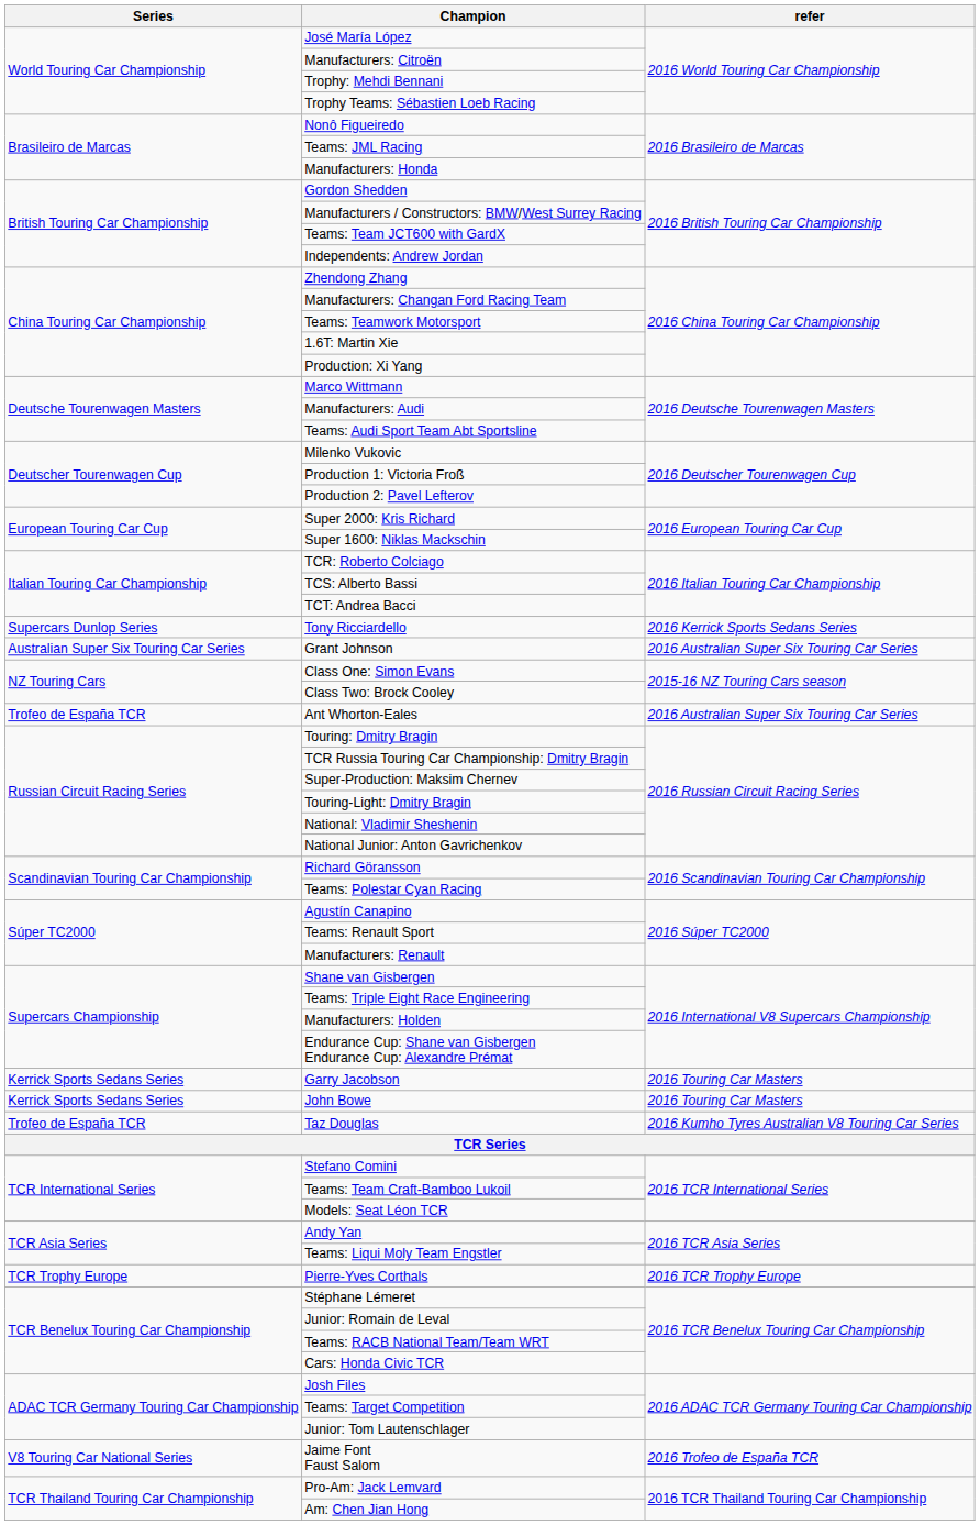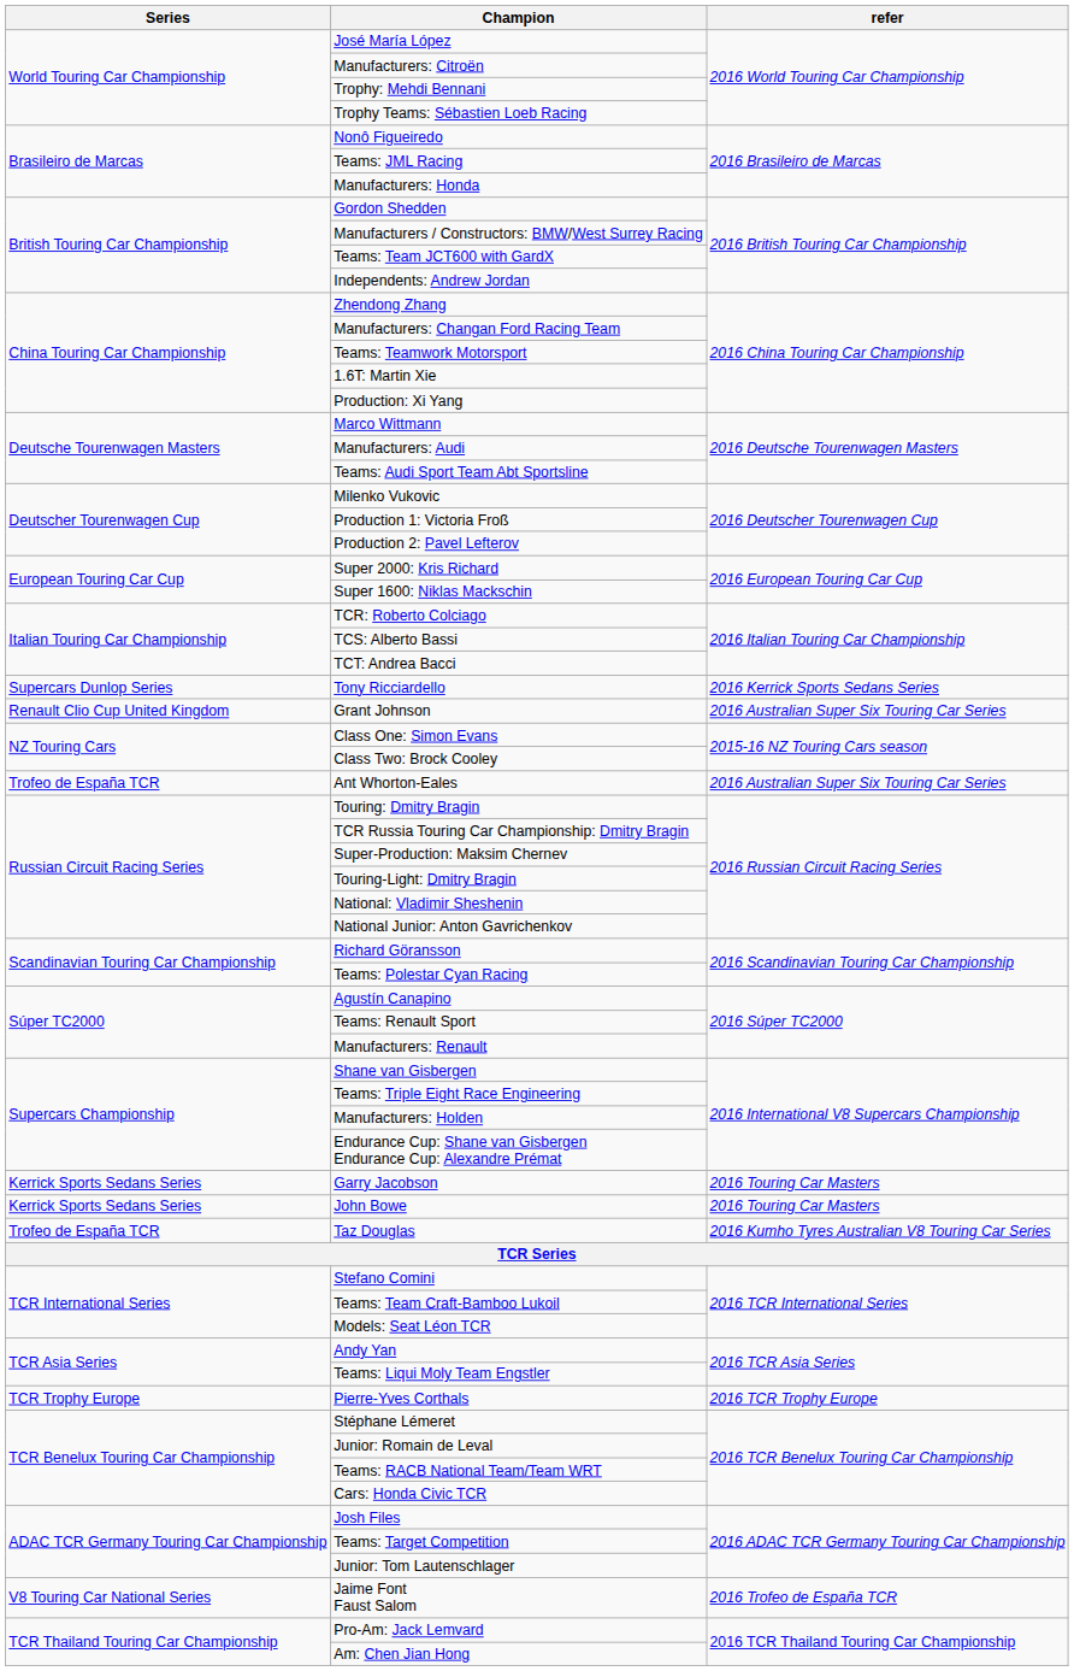 <table class="wikitable" style="font-size:87%">
 <tr>
 <th>Series</th>
 <th>Champion</th>
 <th>refer</th>
 </tr>
 <tr>
 <td rowspan=4><a href='#'>World Touring Car Championship</a></td>
 <td> <a href='#'>José María López</a></td>
 <td rowspan=4><em><a href='#'>2016 World Touring Car Championship</a></em></td>
 </tr>
 <tr>
 <td>Manufacturers:  <a href='#'>Citroën</a></td>
 </tr>
 <tr>
 <td>Trophy:  <a href='#'>Mehdi Bennani</a></td>
 </tr>
 <tr>
 <td>Trophy Teams:  <a href='#'>Sébastien Loeb Racing</a></td>
 </tr>
 <tr>
 <td rowspan=3><a href='#'>Brasileiro de Marcas</a></td>
 <td> <a href='#'>Nonô Figueiredo</a></td>
 <td rowspan=3><em><a href='#'>2016 Brasileiro de Marcas</a></em></td>
 </tr>
 <tr>
 <td>Teams:  <a href='#'>JML Racing</a></td>
 </tr>
 <tr>
 <td>Manufacturers:  <a href='#'>Honda</a></td>
 </tr>
 <tr>
 <td rowspan="4"><a href='#'>British Touring Car Championship</a></td>
 <td> <a href='#'>Gordon Shedden</a></td>
 <td rowspan="4"><em><a href='#'>2016 British Touring Car Championship</a></em></td>
 </tr>
 <tr>
 <td>Manufacturers / Constructors: <a href='#'>BMW</a>/<a href='#'>West Surrey Racing</a></td>
 </tr>
 <tr>
 <td>Teams: <a href='#'>Team JCT600 with GardX</a></td>
 </tr>
 <tr>
 <td>Independents:  <a href='#'>Andrew Jordan</a></td>
 </tr>
 <tr>
 <td rowspan="5"><a href='#'>China Touring Car Championship</a></td>
 <td> <a href='#'>Zhendong Zhang</a></td>
 <td rowspan="5"><em><a href='#'>2016 China Touring Car Championship</a></em></td>
 </tr>
 <tr>
 <td>Manufacturers:  <a href='#'>Changan Ford Racing Team</a></td>
 </tr>
 <tr>
 <td>Teams:  <a href='#'>Teamwork Motorsport</a></td>
 </tr>
 <tr>
 <td>1.6T:  Martin Xie</td>
 </tr>
 <tr>
 <td>Production:  Xi Yang</td>
 </tr>
 <tr>
 <td rowspan="3"><a href='#'>Deutsche Tourenwagen Masters</a></td>
 <td> <a href='#'>Marco Wittmann</a></td>
 <td rowspan="3"><em><a href='#'>2016 Deutsche Tourenwagen Masters</a></em></td>
 </tr>
 <tr>
 <td>Manufacturers:  <a href='#'>Audi</a></td>
 </tr>
 <tr>
 <td>Teams:  <a href='#'>Audi Sport Team Abt Sportsline</a></td>
 </tr>
 <tr>
 <td rowspan="3"><a href='#'>Deutscher Tourenwagen Cup</a></td>
 <td> Milenko Vukovic</td>
 <td rowspan="3"><em><a href='#'>2016 Deutscher Tourenwagen Cup</a></em></td>
 </tr>
 <tr>
 <td>Production 1:  Victoria Froß</td>
 </tr>
 <tr>
 <td>Production 2:  <a href='#'>Pavel Lefterov</a></td>
 </tr>
 <tr>
 <td rowspan=2><a href='#'>European Touring Car Cup</a></td>
 <td>Super 2000:  <a href='#'>Kris Richard</a></td>
 <td rowspan=2><em><a href='#'>2016 European Touring Car Cup</a></em></td>
 </tr>
 <tr>
 <td>Super 1600:  <a href='#'>Niklas Mackschin</a></td>
 </tr>
 <tr>
 <td rowspan="3"><a href='#'>Italian Touring Car Championship</a></td>
 <td>TCR:  <a href='#'>Roberto Colciago</a></td>
 <td rowspan="3"><em><a href='#'>2016 Italian Touring Car Championship</a></em></td>
 </tr>
 <tr>
 <td>TCS:  Alberto Bassi</td>
 </tr>
 <tr>
 <td>TCT:  Andrea Bacci</td>
 </tr>
 <tr>
 <td><a href='#'>Supercars Dunlop Series</a></td>
 <td> <a href='#'>Tony Ricciardello</a></td>
 <td><em><a href='#'>2016 Kerrick Sports Sedans Series</a></em></td>
 </tr>
 <tr>
-<td><a href='#'>Australian Super Six Touring Car Series</a></td>
+<td><a href='#'>Renault Clio Cup United Kingdom</a></td>
 <td> Grant Johnson</td>
 <td><em><a href='#'>2016 Australian Super Six Touring Car Series</a></em></td>
 </tr>
 <tr>
 <td rowspan=2><a href='#'>NZ Touring Cars</a></td>
 <td>Class One:  <a href='#'>Simon Evans</a></td>
 <td rowspan=2><em><a href='#'>2015-16 NZ Touring Cars season</a></em></td>
 </tr>
 <tr>
 <td>Class Two:  Brock Cooley</td>
 </tr>
 <tr>
 <td><a href='#'>Trofeo de España TCR</a></td>
 <td> Ant Whorton-Eales</td>
 <td><em><a href='#'>2016 Australian Super Six Touring Car Series</a></em></td>
 </tr>
 <tr>
 <td rowspan="6"><a href='#'>Russian Circuit Racing Series</a></td>
 <td>Touring:  <a href='#'>Dmitry Bragin</a></td>
 <td rowspan="6"><em><a href='#'>2016 Russian Circuit Racing Series</a></em></td>
 </tr>
 <tr>
 <td>TCR Russia Touring Car Championship:  <a href='#'>Dmitry Bragin</a></td>
 </tr>
 <tr>
 <td>Super-Production:  Maksim Chernev</td>
 </tr>
 <tr>
 <td>Touring-Light:  <a href='#'>Dmitry Bragin</a></td>
 </tr>
 <tr>
 <td>National:  <a href='#'>Vladimir Sheshenin</a></td>
 </tr>
 <tr>
 <td>National Junior:  Anton Gavrichenkov</td>
 </tr>
 <tr>
 <td rowspan=2><a href='#'>Scandinavian Touring Car Championship</a></td>
 <td> <a href='#'>Richard Göransson</a></td>
 <td rowspan=2><em><a href='#'>2016 Scandinavian Touring Car Championship</a></em></td>
 </tr>
 <tr>
 <td>Teams: <a href='#'>Polestar Cyan Racing</a></td>
 </tr>
 <tr>
 <td rowspan=3><a href='#'>Súper TC2000</a></td>
 <td> <a href='#'>Agustín Canapino</a></td>
 <td rowspan=3><em><a href='#'>2016 Súper TC2000</a></em></td>
 </tr>
 <tr>
 <td>Teams:  Renault Sport</td>
 </tr>
 <tr>
 <td>Manufacturers:  <a href='#'>Renault</a></td>
 </tr>
 <tr>
 <td rowspan=4><a href='#'>Supercars Championship</a></td>
 <td> <a href='#'>Shane van Gisbergen</a></td>
 <td rowspan=4><em><a href='#'>2016 International V8 Supercars Championship</a></em></td>
 </tr>
 <tr>
 <td>Teams:  <a href='#'>Triple Eight Race Engineering</a></td>
 </tr>
 <tr>
 <td>Manufacturers:  <a href='#'>Holden</a></td>
 </tr>
 <tr>
 <td>Endurance Cup:  <a href='#'>Shane van Gisbergen</a><br>Endurance Cup:  <a href='#'>Alexandre Prémat</a></td>
 </tr>
 <tr>
 <td><a href='#'>Kerrick Sports Sedans Series</a></td>
 <td> <a href='#'>Garry Jacobson</a></td>
 <td><em><a href='#'>2016 Touring Car Masters</a></em></td>
 </tr>
 <tr>
 <td><a href='#'>Kerrick Sports Sedans Series</a></td>
 <td> <a href='#'>John Bowe</a></td>
 <td><em><a href='#'>2016 Touring Car Masters</a></em></td>
 </tr>
 <tr>
 <td><a href='#'>Trofeo de España TCR</a></td>
 <td> <a href='#'>Taz Douglas</a></td>
 <td><em><a href='#'>2016 Kumho Tyres Australian V8 Touring Car Series</a></em></td>
 </tr>
 <tr>
 <th colspan=3><a href='#'>TCR Series</a></th>
 </tr>
 <tr>
 <td rowspan="3"><a href='#'>TCR International Series</a></td>
 <td> <a href='#'>Stefano Comini</a></td>
 <td rowspan="3"><em><a href='#'>2016 TCR International Series</a></em></td>
 </tr>
 <tr>
 <td>Teams:  <a href='#'>Team Craft-Bamboo Lukoil</a></td>
 </tr>
 <tr>
 <td>Models:  <a href='#'>Seat Léon TCR</a></td>
 </tr>
 <tr>
 <td rowspan="2"><a href='#'>TCR Asia Series</a></td>
 <td> <a href='#'>Andy Yan</a></td>
 <td rowspan="2"><em><a href='#'>2016 TCR Asia Series</a></em></td>
 </tr>
 <tr>
 <td>Teams:  <a href='#'>Liqui Moly Team Engstler</a></td>
 </tr>
 <tr>
 <td><a href='#'>TCR Trophy Europe</a></td>
 <td> <a href='#'>Pierre-Yves Corthals</a></td>
 <td><em><a href='#'>2016 TCR Trophy Europe</a></em></td>
 </tr>
 <tr>
 <td rowspan="4"><a href='#'>TCR Benelux Touring Car Championship</a></td>
 <td> Stéphane Lémeret</td>
 <td rowspan="4"><em><a href='#'>2016 TCR Benelux Touring Car Championship</a></em></td>
 </tr>
 <tr>
 <td>Junior:  Romain de Leval</td>
 </tr>
 <tr>
 <td>Teams:  <a href='#'>RACB National Team/Team WRT</a></td>
 </tr>
 <tr>
 <td>Cars: <a href='#'>Honda Civic TCR</a></td>
 </tr>
 <tr>
 <td rowspan="3"><a href='#'>ADAC TCR Germany Touring Car Championship</a></td>
 <td> <a href='#'>Josh Files</a></td>
 <td rowspan="3"><em><a href='#'>2016 ADAC TCR Germany Touring Car Championship</a></em></td>
 </tr>
 <tr>
 <td>Teams:  <a href='#'>Target Competition</a></td>
 </tr>
 <tr>
 <td>Junior:  Tom Lautenschlager</td>
 </tr>
 <tr>
 <td><a href='#'>V8 Touring Car National Series</a></td>
 <td> Jaime Font<br> Faust Salom</td>
 <td><em><a href='#'>2016 Trofeo de España TCR</a></em></td>
 </tr>
 <tr>
 <td rowspan="2"><a href='#'>TCR Thailand Touring Car Championship</a></td>
 <td>Pro-Am:  <a href='#'>Jack Lemvard</a></td>
 <td rowspan="2"><a href='#'>2016 TCR Thailand Touring Car Championship</a></td>
 </tr>
 <tr>
 <td>Am:  <a href='#'>Chen Jian Hong</a></td>
 </tr>
 </table>
